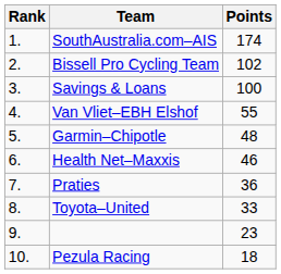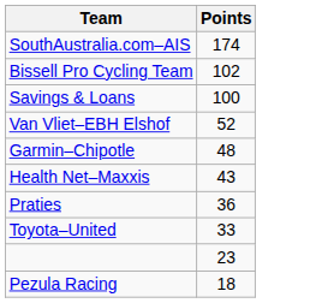 <table class="wikitable sortable">
 <tr>
-<th>Rank</th>
 <th>Team</th>
 <th>Points</th>
 </tr>
 <tr>
-<td>1.</td>
 <td><a href='#'>SouthAustralia.com–AIS</a></td>
 <td align=center>174</td>
 </tr>
 <tr>
-<td>2.</td>
 <td><a href='#'>Bissell Pro Cycling Team</a></td>
 <td align=center>102</td>
 </tr>
 <tr>
-<td>3.</td>
 <td><a href='#'>Savings & Loans</a></td>
 <td align=center>100</td>
 </tr>
 <tr>
-<td>4.</td>
 <td><a href='#'>Van Vliet–EBH Elshof</a></td>
-<td align=center>55</td>
+<td align=center>52</td>
 </tr>
 <tr>
-<td>5.</td>
 <td><a href='#'>Garmin–Chipotle</a></td>
 <td align=center>48</td>
 </tr>
 <tr>
-<td>6.</td>
 <td><a href='#'>Health Net–Maxxis</a></td>
-<td align=center>46</td>
+<td align=center>43</td>
 </tr>
 <tr>
-<td>7.</td>
 <td><a href='#'>Praties</a></td>
 <td align=center>36</td>
 </tr>
 <tr>
-<td>8.</td>
 <td><a href='#'>Toyota–United</a></td>
 <td align=center>33</td>
 </tr>
 <tr>
-<td>9.</td>
 <td></td>
 <td align=center>23</td>
 </tr>
 <tr>
-<td>10.</td>
 <td><a href='#'>Pezula Racing</a></td>
 <td align=center>18</td>
 </tr>
 </table>
